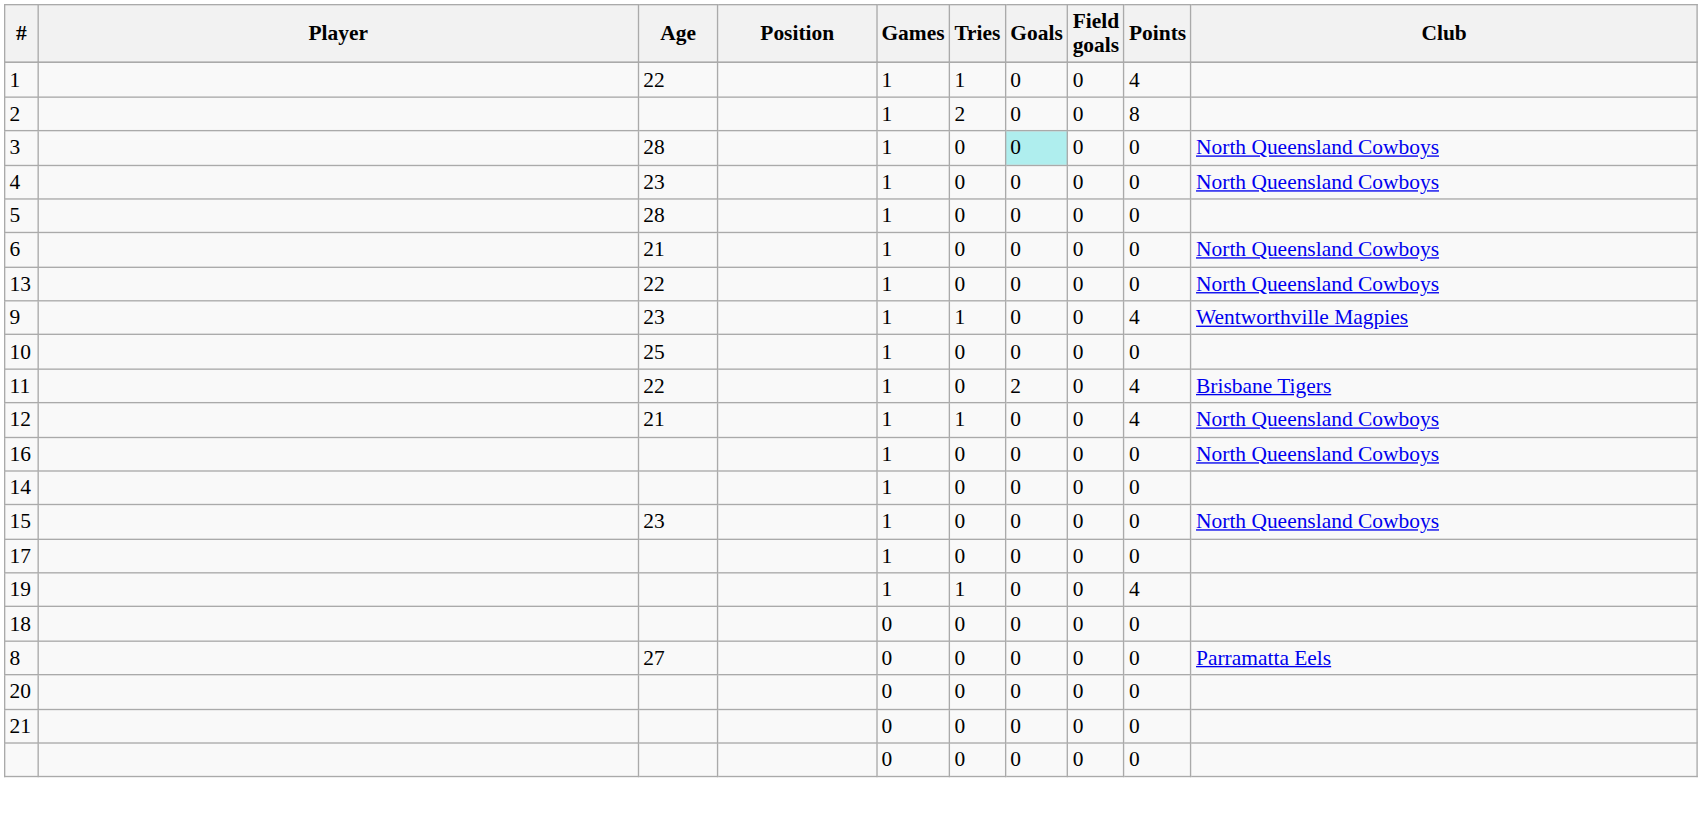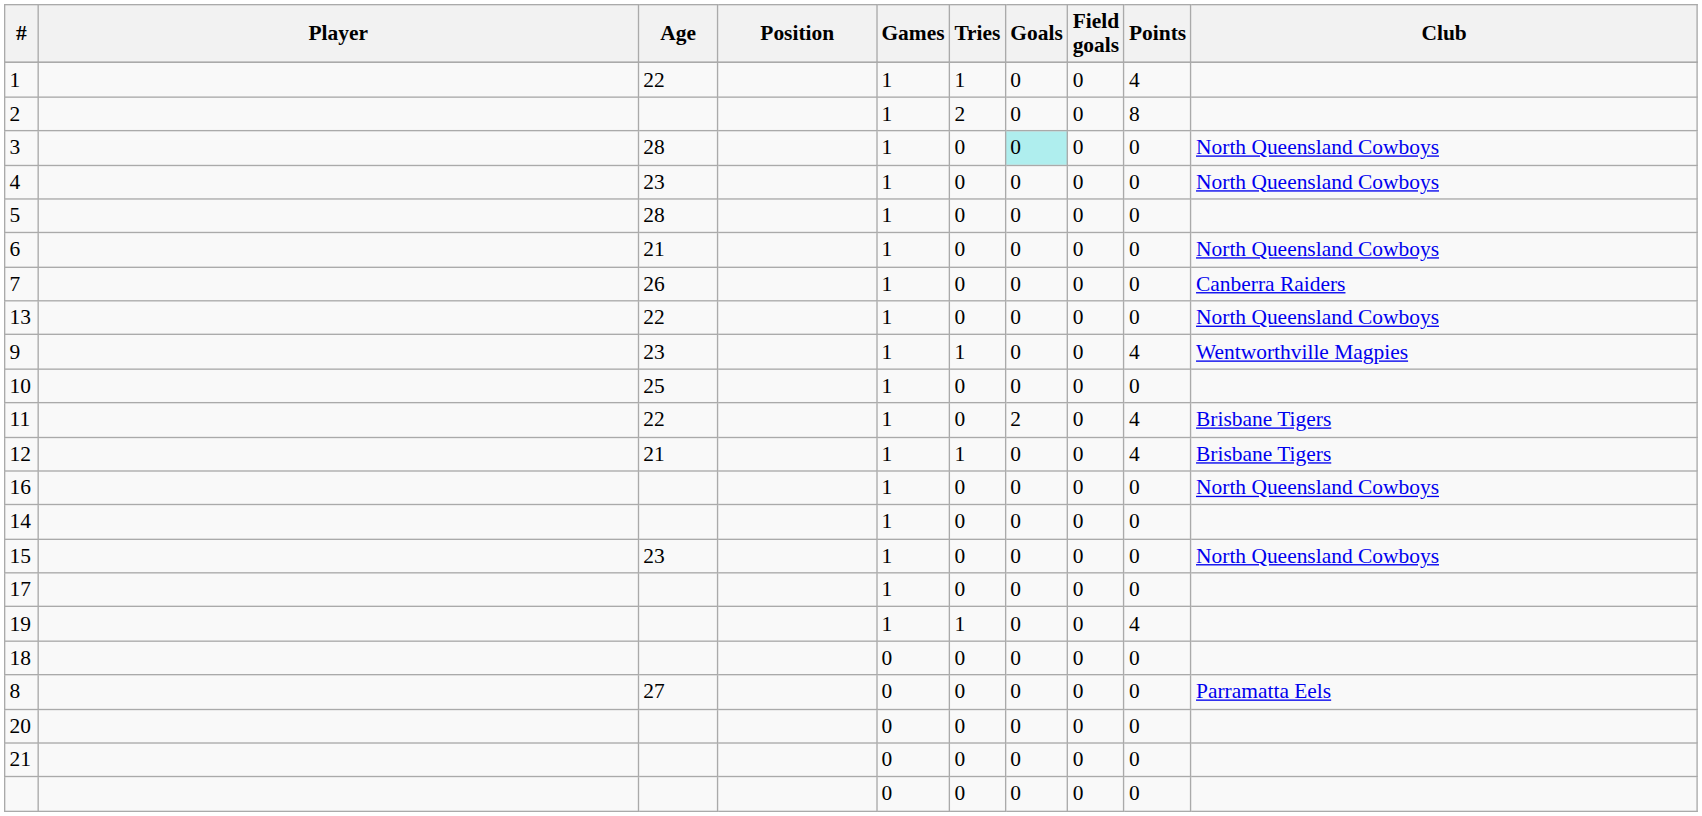 <table class="wikitable sortable" style="width:100%;text-align:left">
 <tr>
 <th width=2%>#</th>
 <th width=40%>Player</th>
 <th width=5%>Age</th>
 <th width=10%>Position</th>
 <th width=2%>Games</th>
 <th width=2%>Tries</th>
 <th width=2%>Goals</th>
 <th width=2%>Field goals</th>
 <th width=2%>Points</th>
 <th width=35%>Club</th>
 </tr>
 <tr>
 </tr>
 <tr>
 <td>1</td>
 <td align=left></td>
 <td>22</td>
 <td align=center></td>
 <td>1</td>
 <td>1</td>
 <td>0</td>
 <td>0</td>
 <td>4</td>
 <td></td>
 </tr>
 <tr>
 <td>2</td>
 <td align=left></td>
 <td></td>
 <td align=center></td>
 <td>1</td>
 <td>2</td>
 <td>0</td>
 <td>0</td>
 <td>8</td>
 <td></td>
 </tr>
 <tr>
 <td>3</td>
 <td align=left></td>
 <td>28</td>
 <td align=center></td>
 <td>1</td>
 <td>0</td>
 <td style="background: paleturquoise;">0</td>
 <td>0</td>
 <td>0</td>
 <td> <a href='#'>North Queensland Cowboys</a></td>
 </tr>
 <tr>
 <td>4</td>
 <td align=left></td>
 <td>23</td>
 <td align=center></td>
 <td>1</td>
 <td>0</td>
 <td>0</td>
 <td>0</td>
 <td>0</td>
 <td> <a href='#'>North Queensland Cowboys</a></td>
 </tr>
 <tr>
 <td>5</td>
 <td align=left></td>
 <td>28</td>
 <td align=center></td>
 <td>1</td>
 <td>0</td>
 <td>0</td>
 <td>0</td>
 <td>0</td>
 <td></td>
 </tr>
 <tr>
 <td>6</td>
 <td align=left></td>
 <td>21</td>
 <td align=center></td>
 <td>1</td>
 <td>0</td>
 <td>0</td>
 <td>0</td>
 <td>0</td>
 <td> <a href='#'>North Queensland Cowboys</a></td>
 </tr>
 <tr>
+<td>7</td>
+<td align=left></td>
+<td>26</td>
+<td align=center></td>
+<td>1</td>
+<td>0</td>
+<td>0</td>
+<td>0</td>
+<td>0</td>
+<td> <a href='#'>Canberra Raiders</a></td>
+</tr>
+<tr>
 <td>13</td>
 <td align=left></td>
 <td>22</td>
 <td align=center></td>
 <td>1</td>
 <td>0</td>
 <td>0</td>
 <td>0</td>
 <td>0</td>
 <td> <a href='#'>North Queensland Cowboys</a></td>
 </tr>
 <tr>
 <td>9</td>
 <td align=left></td>
 <td>23</td>
 <td align=center></td>
 <td>1</td>
 <td>1</td>
 <td>0</td>
 <td>0</td>
 <td>4</td>
 <td> <a href='#'>Wentworthville Magpies</a></td>
 </tr>
 <tr>
 <td>10</td>
 <td align=left></td>
 <td>25</td>
 <td align=center></td>
 <td>1</td>
 <td>0</td>
 <td>0</td>
 <td>0</td>
 <td>0</td>
 <td></td>
 </tr>
 <tr>
 <td>11</td>
 <td align=left></td>
 <td>22</td>
 <td align=center></td>
 <td>1</td>
 <td>0</td>
 <td>2</td>
 <td>0</td>
 <td>4</td>
 <td> <a href='#'>Brisbane Tigers</a></td>
 </tr>
 <tr>
 <td>12</td>
 <td align=left></td>
 <td>21</td>
 <td align=center></td>
 <td>1</td>
 <td>1</td>
 <td>0</td>
 <td>0</td>
 <td>4</td>
-<td> <a href='#'>North Queensland Cowboys</a></td>
+<td> <a href='#'>Brisbane Tigers</a></td>
 </tr>
 <tr>
 <td>16</td>
 <td align=left></td>
 <td></td>
 <td align=center></td>
 <td>1</td>
 <td>0</td>
 <td>0</td>
 <td>0</td>
 <td>0</td>
 <td> <a href='#'>North Queensland Cowboys</a></td>
 </tr>
 <tr>
 <td>14</td>
 <td align=left></td>
 <td></td>
 <td align=center></td>
 <td>1</td>
 <td>0</td>
 <td>0</td>
 <td>0</td>
 <td>0</td>
 <td></td>
 </tr>
 <tr>
 <td>15</td>
 <td align=left></td>
 <td>23</td>
 <td align=center></td>
 <td>1</td>
 <td>0</td>
 <td>0</td>
 <td>0</td>
 <td>0</td>
 <td> <a href='#'>North Queensland Cowboys</a></td>
 </tr>
 <tr>
 <td>17</td>
 <td align=left></td>
 <td></td>
 <td align=center></td>
 <td>1</td>
 <td>0</td>
 <td>0</td>
 <td>0</td>
 <td>0</td>
 <td></td>
 </tr>
 <tr>
 <td>19</td>
 <td align=left></td>
 <td></td>
 <td align=center></td>
 <td>1</td>
 <td>1</td>
 <td>0</td>
 <td>0</td>
 <td>4</td>
 <td></td>
 </tr>
 <tr>
 <td>18</td>
 <td align=left></td>
 <td></td>
 <td align=center></td>
 <td>0</td>
 <td>0</td>
 <td>0</td>
 <td>0</td>
 <td>0</td>
 <td></td>
 </tr>
 <tr>
 <td>8</td>
 <td align=left></td>
 <td>27</td>
 <td align=center></td>
 <td>0</td>
 <td>0</td>
 <td>0</td>
 <td>0</td>
 <td>0</td>
 <td> <a href='#'>Parramatta Eels</a></td>
 </tr>
 <tr>
 <td>20</td>
 <td align=left></td>
 <td></td>
 <td align=center></td>
 <td>0</td>
 <td>0</td>
 <td>0</td>
 <td>0</td>
 <td>0</td>
 <td></td>
 </tr>
 <tr>
 <td>21</td>
 <td align=left></td>
 <td></td>
 <td align=center></td>
 <td>0</td>
 <td>0</td>
 <td>0</td>
 <td>0</td>
 <td>0</td>
 <td></td>
 </tr>
 <tr>
 <td></td>
 <td align=left></td>
 <td></td>
 <td align=center></td>
 <td>0</td>
 <td>0</td>
 <td>0</td>
 <td>0</td>
 <td>0</td>
 <td></td>
 </tr>
 </table>
